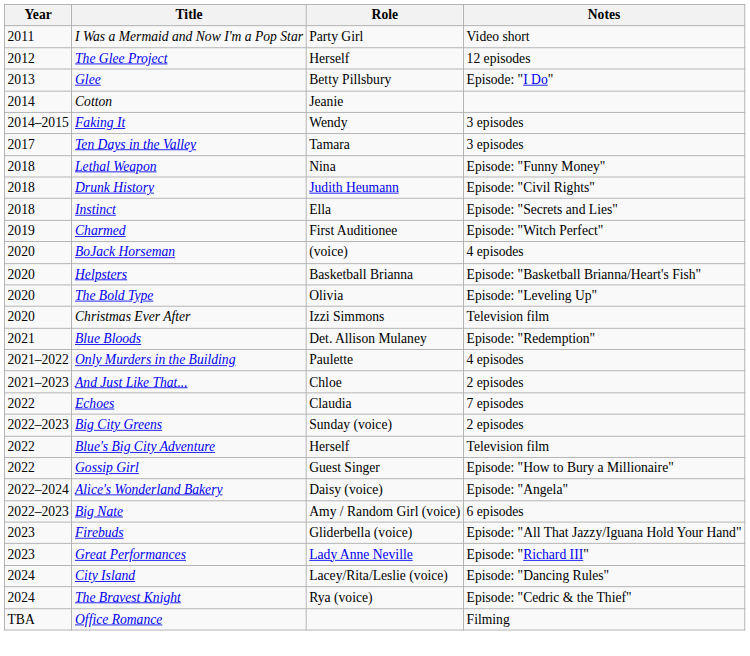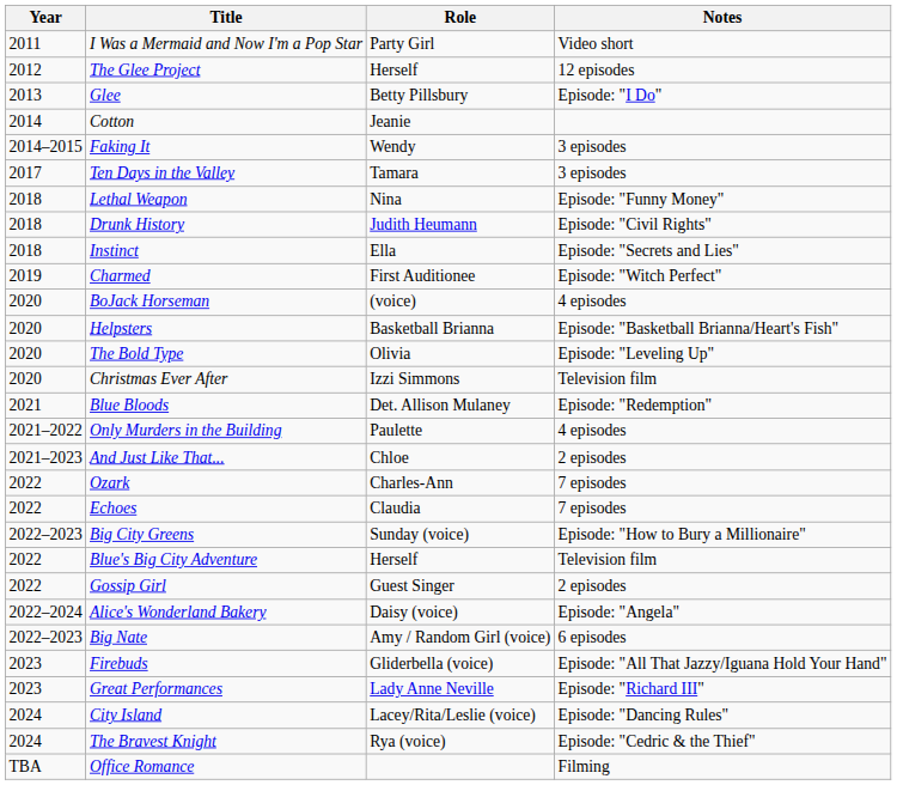 <table class="wikitable">
 <tr>
 <th>Year</th>
 <th>Title</th>
 <th>Role</th>
 <th>Notes</th>
 </tr>
 <tr>
 <td>2011</td>
 <td><em>I Was a Mermaid and Now I'm a Pop Star</em></td>
 <td>Party Girl</td>
 <td>Video short</td>
 </tr>
 <tr>
 <td>2012</td>
 <td><em><a href='#'>The Glee Project</a></em></td>
 <td>Herself</td>
 <td>12 episodes</td>
 </tr>
 <tr>
 <td>2013</td>
 <td><em><a href='#'>Glee</a></em></td>
 <td>Betty Pillsbury</td>
 <td>Episode: "<a href='#'>I Do</a>"</td>
 </tr>
 <tr>
 <td>2014</td>
 <td><em>Cotton</em></td>
 <td>Jeanie</td>
 <td></td>
 </tr>
 <tr>
 <td>2014–2015</td>
 <td><em><a href='#'>Faking It</a></em></td>
 <td>Wendy</td>
 <td>3 episodes</td>
 </tr>
 <tr>
 <td>2017</td>
 <td><em><a href='#'>Ten Days in the Valley</a></em></td>
 <td>Tamara</td>
 <td>3 episodes</td>
 </tr>
 <tr>
 <td>2018</td>
 <td><em><a href='#'>Lethal Weapon</a></em></td>
 <td>Nina</td>
 <td>Episode: "Funny Money"</td>
 </tr>
 <tr>
 <td>2018</td>
 <td><em><a href='#'>Drunk History</a></em></td>
 <td><a href='#'>Judith Heumann</a></td>
 <td>Episode: "Civil Rights"</td>
 </tr>
 <tr>
 <td>2018</td>
 <td><em><a href='#'>Instinct</a></em></td>
 <td>Ella</td>
 <td>Episode: "Secrets and Lies"</td>
 </tr>
 <tr>
 <td>2019</td>
 <td><em><a href='#'>Charmed</a></em></td>
 <td>First Auditionee</td>
 <td>Episode: "Witch Perfect"</td>
 </tr>
 <tr>
 <td>2020</td>
 <td><em><a href='#'>BoJack Horseman</a></em></td>
 <td>(voice)</td>
 <td>4 episodes</td>
 </tr>
 <tr>
 <td>2020</td>
 <td><em><a href='#'>Helpsters</a></em></td>
 <td>Basketball Brianna</td>
 <td>Episode: "Basketball Brianna/Heart's Fish"</td>
 </tr>
 <tr>
 <td>2020</td>
 <td><em><a href='#'>The Bold Type</a></em></td>
 <td>Olivia</td>
 <td>Episode: "Leveling Up"</td>
 </tr>
 <tr>
 <td>2020</td>
 <td><em>Christmas Ever After</em></td>
 <td>Izzi Simmons</td>
 <td>Television film</td>
 </tr>
 <tr>
 <td>2021</td>
 <td><em><a href='#'>Blue Bloods</a></em></td>
 <td>Det. Allison Mulaney</td>
 <td>Episode: "Redemption"</td>
 </tr>
 <tr>
 <td>2021–2022</td>
 <td><em><a href='#'>Only Murders in the Building</a></em></td>
 <td>Paulette</td>
 <td>4 episodes</td>
 </tr>
 <tr>
 <td>2021–2023</td>
 <td><em><a href='#'>And Just Like That...</a></em></td>
 <td>Chloe</td>
 <td>2 episodes</td>
 </tr>
 <tr>
 <td>2022</td>
+<td><em><a href='#'>Ozark</a></em></td>
+<td>Charles-Ann</td>
+<td>7 episodes</td>
+</tr>
+<tr>
+<td>2022</td>
 <td><em><a href='#'>Echoes</a></em></td>
 <td>Claudia</td>
 <td>7 episodes</td>
 </tr>
 <tr>
 <td>2022–2023</td>
 <td><em><a href='#'>Big City Greens</a></em></td>
 <td>Sunday (voice)</td>
-<td>2 episodes</td>
+<td>Episode: "How to Bury a Millionaire"</td>
 </tr>
 <tr>
 <td>2022</td>
 <td><em><a href='#'>Blue's Big City Adventure</a></em></td>
 <td>Herself</td>
 <td>Television film</td>
 </tr>
 <tr>
 <td>2022</td>
 <td><em><a href='#'>Gossip Girl</a></em></td>
 <td>Guest Singer</td>
-<td>Episode: "How to Bury a Millionaire"</td>
+<td>2 episodes</td>
 </tr>
 <tr>
 <td>2022–2024</td>
 <td><em><a href='#'>Alice's Wonderland Bakery</a></em></td>
 <td>Daisy (voice)</td>
 <td>Episode: "Angela"</td>
 </tr>
 <tr>
 <td>2022–2023</td>
 <td><em><a href='#'>Big Nate</a></em></td>
 <td>Amy / Random Girl (voice)</td>
 <td>6 episodes</td>
 </tr>
 <tr>
 <td>2023</td>
 <td><em><a href='#'>Firebuds</a></em></td>
 <td>Gliderbella (voice)</td>
 <td>Episode: "All That Jazzy/Iguana Hold Your Hand"</td>
 </tr>
 <tr>
 <td>2023</td>
 <td><em><a href='#'>Great Performances</a></em></td>
 <td><a href='#'>Lady Anne Neville</a></td>
 <td>Episode: "<a href='#'>Richard III</a>"</td>
 </tr>
 <tr>
 <td>2024</td>
 <td><em><a href='#'>City Island</a></em></td>
 <td>Lacey/Rita/Leslie (voice)</td>
 <td>Episode: "Dancing Rules"</td>
 </tr>
 <tr>
 <td>2024</td>
 <td><em><a href='#'>The Bravest Knight</a></em></td>
 <td>Rya (voice)</td>
 <td>Episode: "Cedric & the Thief"</td>
 </tr>
 <tr>
 <td>TBA</td>
 <td><em><a href='#'>Office Romance</a></em></td>
 <td></td>
 <td>Filming</td>
 </tr>
 </table>
